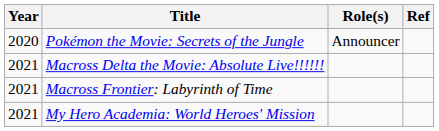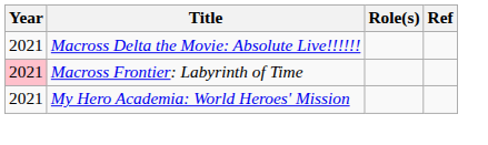 <table class="wikitable">
 <tr>
 <th>Year</th>
 <th>Title</th>
 <th>Role(s)</th>
 <th>Ref</th>
 </tr>
 <tr>
-<td>2020</td>
-<td><em><a href='#'>Pokémon the Movie: Secrets of the Jungle</a></em></td>
-<td>Announcer</td>
-<td></td>
-</tr>
-<tr>
 <td>2021</td>
 <td><em><a href='#'>Macross Delta the Movie: Absolute Live!!!!!!</a></em></td>
 <td></td>
 <td></td>
 </tr>
 <tr>
-<td>2021</td>
+<td style="background: pink;">2021</td>
 <td><em><a href='#'>Macross Frontier</a>: Labyrinth of Time</em></td>
 <td></td>
 <td></td>
 </tr>
 <tr>
 <td>2021</td>
 <td><em><a href='#'>My Hero Academia: World Heroes' Mission</a></em></td>
 <td></td>
 <td></td>
 </tr>
 </table>
